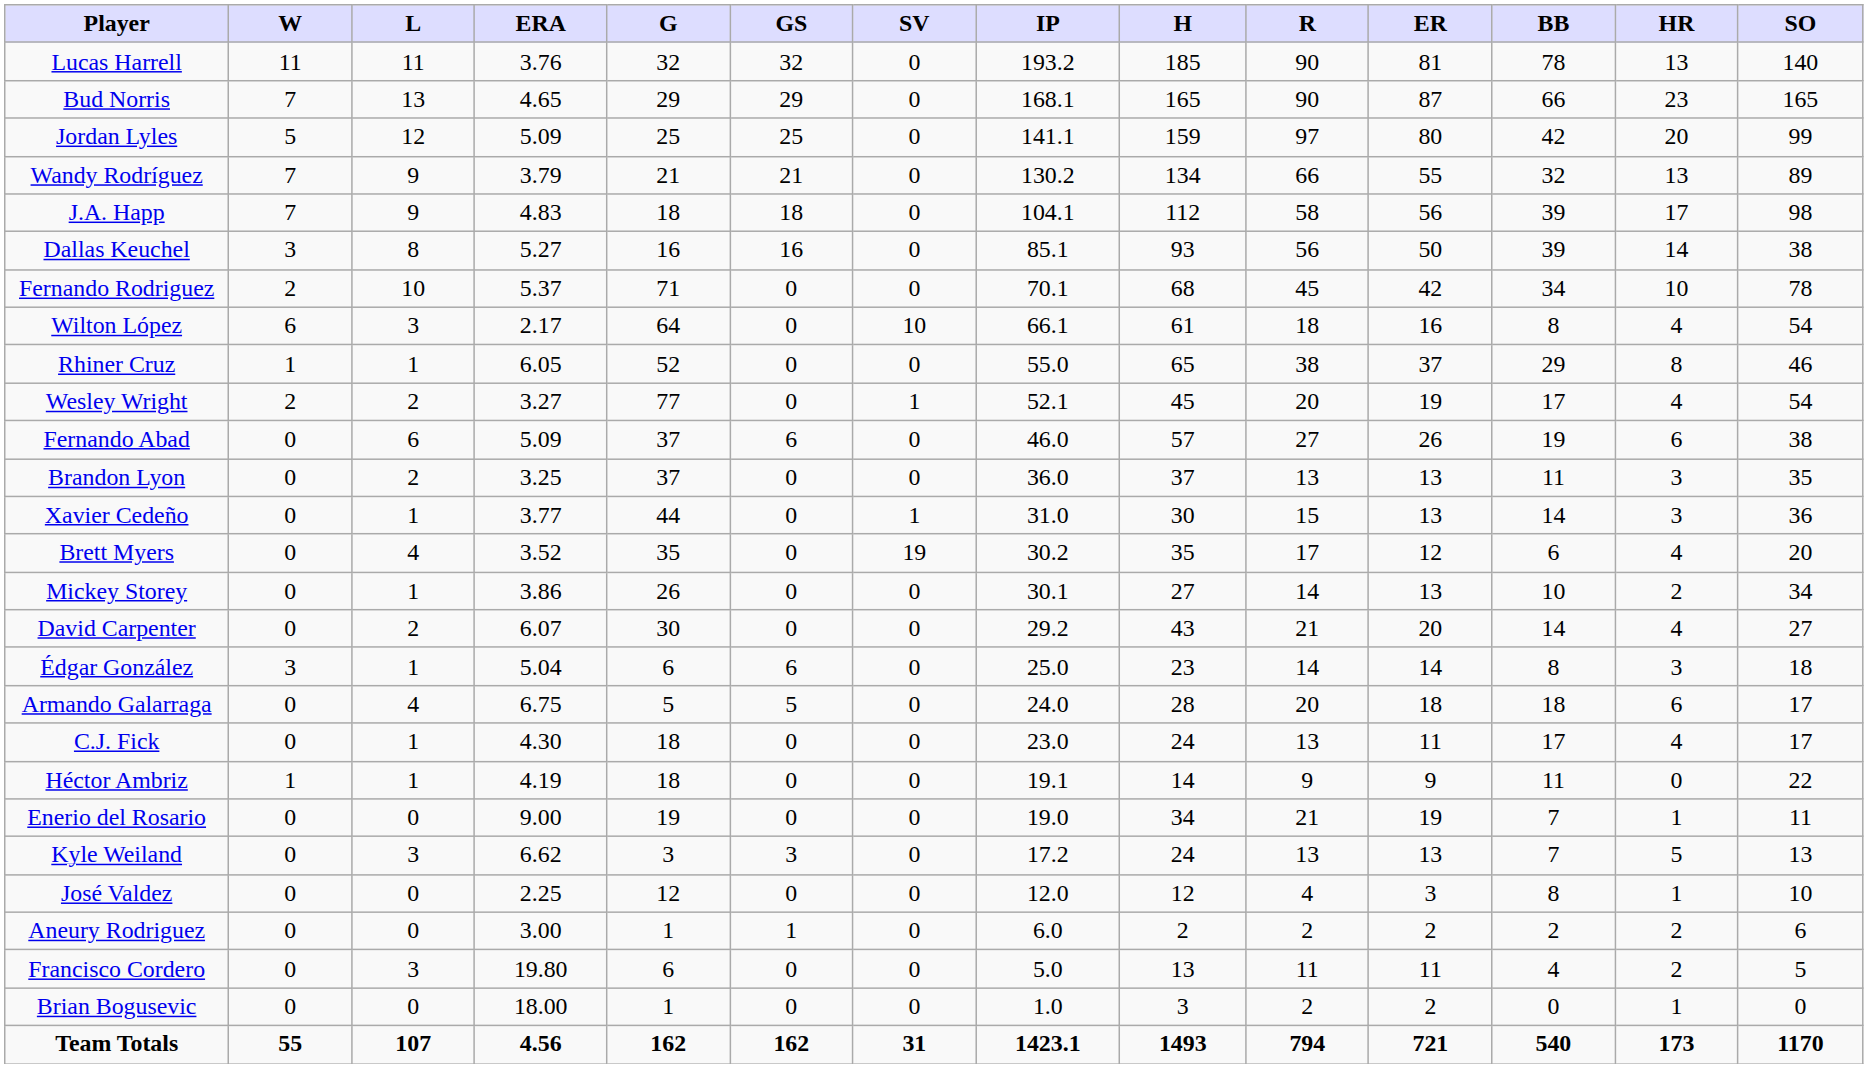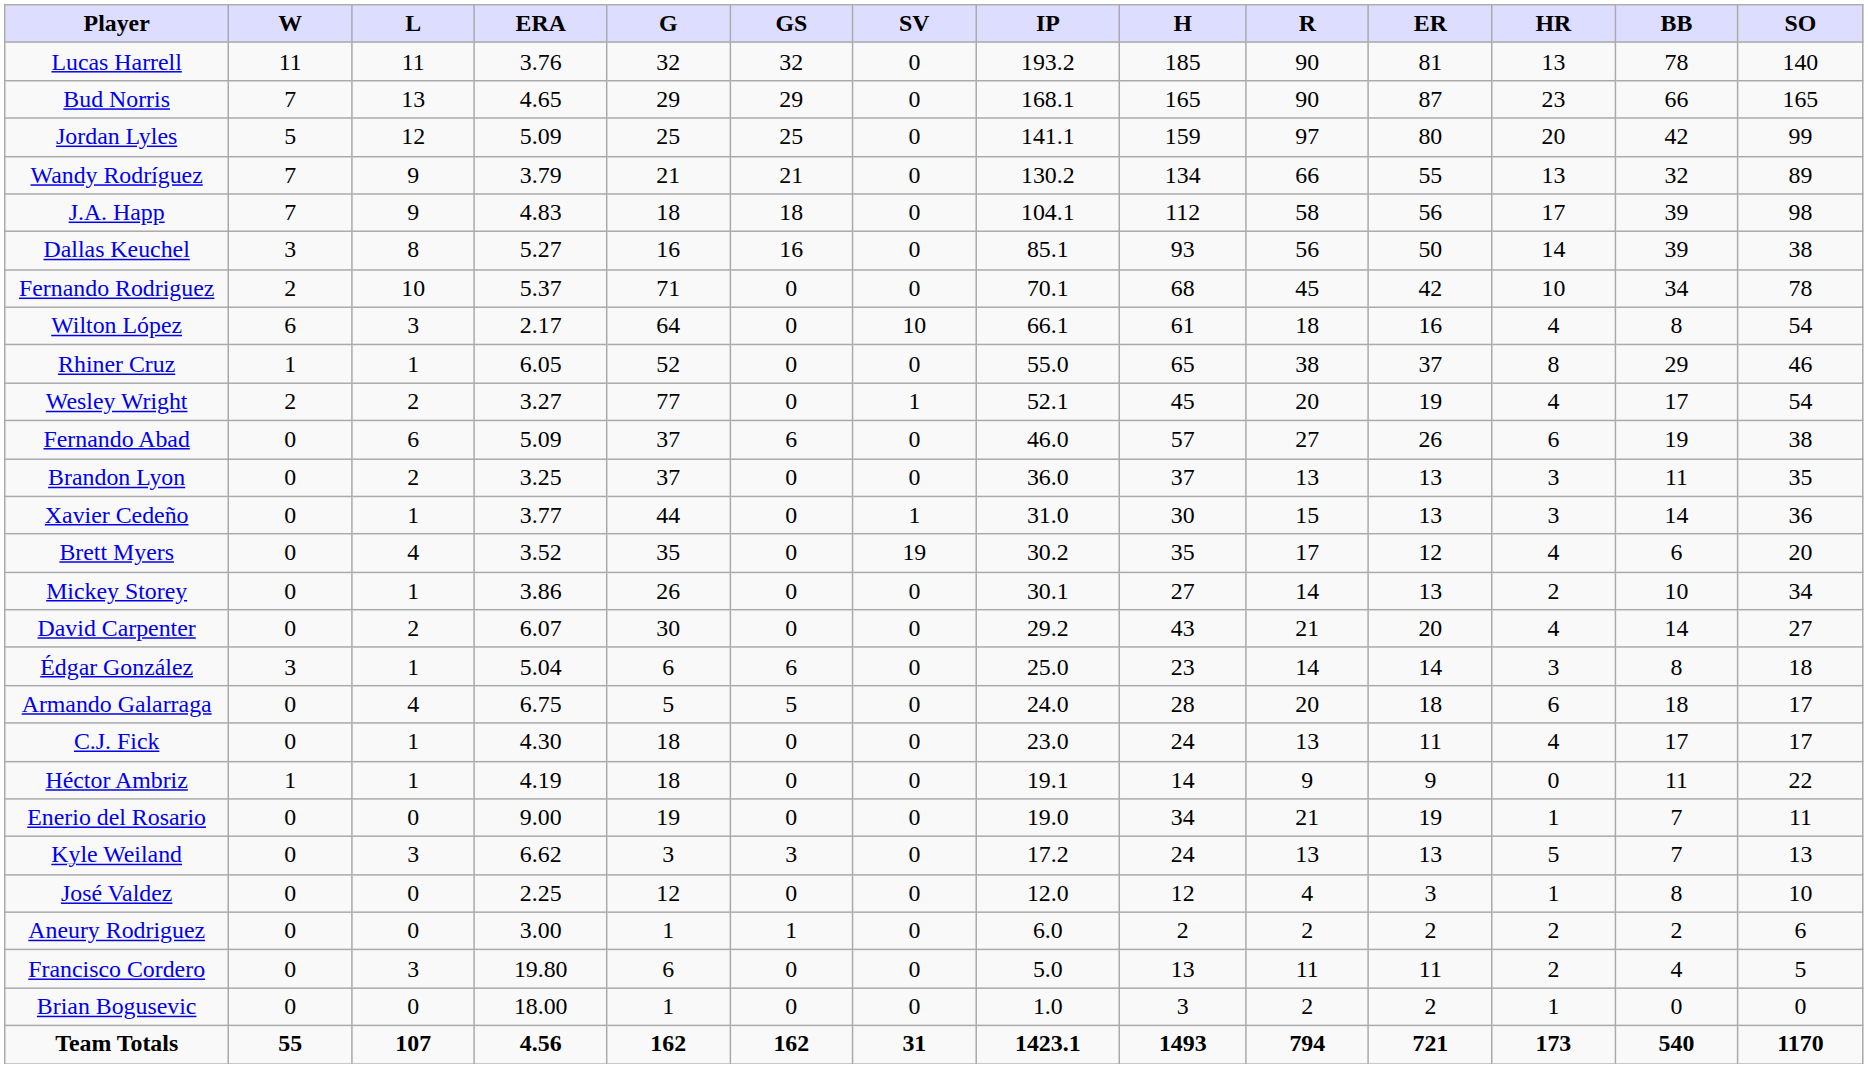 <table class="wikitable sortable">
 <tr>
 <th style="background:#ddf; width:5%;">Player</th>
 <th style="background:#ddf; width:3%;">W</th>
 <th style="background:#ddf; width:3%;">L</th>
 <th style="background:#ddf; width:3%;">ERA</th>
 <th style="background:#ddf; width:3%;">G</th>
 <th style="background:#ddf; width:3%;">GS</th>
 <th style="background:#ddf; width:3%;">SV</th>
 <th style="background:#ddf; width:3%;">IP</th>
 <th style="background:#ddf; width:3%;">H</th>
 <th style="background:#ddf; width:3%;">R</th>
 <th style="background:#ddf; width:3%;">ER</th>
+<th style="background:#ddf; width:3%;">HR</th>
 <th style="background:#ddf; width:3%;">BB</th>
-<th style="background:#ddf; width:3%;">HR</th>
 <th style="background:#ddf; width:3%;">SO</th>
 </tr>
 <tr align=center>
 <td><a href='#'>Lucas Harrell</a></td>
 <td>11</td>
 <td>11</td>
 <td>3.76</td>
 <td>32</td>
 <td>32</td>
 <td>0</td>
 <td>193.2</td>
 <td>185</td>
 <td>90</td>
 <td>81</td>
+<td>13</td>
 <td>78</td>
-<td>13</td>
 <td>140</td>
 </tr>
 <tr align=center>
 <td><a href='#'>Bud Norris</a></td>
 <td>7</td>
 <td>13</td>
 <td>4.65</td>
 <td>29</td>
 <td>29</td>
 <td>0</td>
 <td>168.1</td>
 <td>165</td>
 <td>90</td>
 <td>87</td>
+<td>23</td>
 <td>66</td>
-<td>23</td>
 <td>165</td>
 </tr>
 <tr align=center>
 <td><a href='#'>Jordan Lyles</a></td>
 <td>5</td>
 <td>12</td>
 <td>5.09</td>
 <td>25</td>
 <td>25</td>
 <td>0</td>
 <td>141.1</td>
 <td>159</td>
 <td>97</td>
 <td>80</td>
+<td>20</td>
 <td>42</td>
-<td>20</td>
 <td>99</td>
 </tr>
 <tr align=center>
 <td><a href='#'>Wandy Rodríguez</a></td>
 <td>7</td>
 <td>9</td>
 <td>3.79</td>
 <td>21</td>
 <td>21</td>
 <td>0</td>
 <td>130.2</td>
 <td>134</td>
 <td>66</td>
 <td>55</td>
+<td>13</td>
 <td>32</td>
-<td>13</td>
 <td>89</td>
 </tr>
 <tr align=center>
 <td><a href='#'>J.A. Happ</a></td>
 <td>7</td>
 <td>9</td>
 <td>4.83</td>
 <td>18</td>
 <td>18</td>
 <td>0</td>
 <td>104.1</td>
 <td>112</td>
 <td>58</td>
 <td>56</td>
+<td>17</td>
 <td>39</td>
-<td>17</td>
 <td>98</td>
 </tr>
 <tr align=center>
 <td><a href='#'>Dallas Keuchel</a></td>
 <td>3</td>
 <td>8</td>
 <td>5.27</td>
 <td>16</td>
 <td>16</td>
 <td>0</td>
 <td>85.1</td>
 <td>93</td>
 <td>56</td>
 <td>50</td>
+<td>14</td>
 <td>39</td>
-<td>14</td>
 <td>38</td>
 </tr>
 <tr align=center>
 <td><a href='#'>Fernando Rodriguez</a></td>
 <td>2</td>
 <td>10</td>
 <td>5.37</td>
 <td>71</td>
 <td>0</td>
 <td>0</td>
 <td>70.1</td>
 <td>68</td>
 <td>45</td>
 <td>42</td>
+<td>10</td>
 <td>34</td>
-<td>10</td>
 <td>78</td>
 </tr>
 <tr align=center>
 <td><a href='#'>Wilton López</a></td>
 <td>6</td>
 <td>3</td>
 <td>2.17</td>
 <td>64</td>
 <td>0</td>
 <td>10</td>
 <td>66.1</td>
 <td>61</td>
 <td>18</td>
 <td>16</td>
+<td>4</td>
 <td>8</td>
-<td>4</td>
 <td>54</td>
 </tr>
 <tr align=center>
 <td><a href='#'>Rhiner Cruz</a></td>
 <td>1</td>
 <td>1</td>
 <td>6.05</td>
 <td>52</td>
 <td>0</td>
 <td>0</td>
 <td>55.0</td>
 <td>65</td>
 <td>38</td>
 <td>37</td>
+<td>8</td>
 <td>29</td>
-<td>8</td>
 <td>46</td>
 </tr>
 <tr align=center>
 <td><a href='#'>Wesley Wright</a></td>
 <td>2</td>
 <td>2</td>
 <td>3.27</td>
 <td>77</td>
 <td>0</td>
 <td>1</td>
 <td>52.1</td>
 <td>45</td>
 <td>20</td>
 <td>19</td>
+<td>4</td>
 <td>17</td>
-<td>4</td>
 <td>54</td>
 </tr>
 <tr align=center>
 <td><a href='#'>Fernando Abad</a></td>
 <td>0</td>
 <td>6</td>
 <td>5.09</td>
 <td>37</td>
 <td>6</td>
 <td>0</td>
 <td>46.0</td>
 <td>57</td>
 <td>27</td>
 <td>26</td>
+<td>6</td>
 <td>19</td>
-<td>6</td>
 <td>38</td>
 </tr>
 <tr align=center>
 <td><a href='#'>Brandon Lyon</a></td>
 <td>0</td>
 <td>2</td>
 <td>3.25</td>
 <td>37</td>
 <td>0</td>
 <td>0</td>
 <td>36.0</td>
 <td>37</td>
 <td>13</td>
 <td>13</td>
+<td>3</td>
 <td>11</td>
-<td>3</td>
 <td>35</td>
 </tr>
 <tr align=center>
 <td><a href='#'>Xavier Cedeño</a></td>
 <td>0</td>
 <td>1</td>
 <td>3.77</td>
 <td>44</td>
 <td>0</td>
 <td>1</td>
 <td>31.0</td>
 <td>30</td>
 <td>15</td>
 <td>13</td>
+<td>3</td>
 <td>14</td>
-<td>3</td>
 <td>36</td>
 </tr>
 <tr align=center>
 <td><a href='#'>Brett Myers</a></td>
 <td>0</td>
 <td>4</td>
 <td>3.52</td>
 <td>35</td>
 <td>0</td>
 <td>19</td>
 <td>30.2</td>
 <td>35</td>
 <td>17</td>
 <td>12</td>
+<td>4</td>
 <td>6</td>
-<td>4</td>
 <td>20</td>
 </tr>
 <tr align=center>
 <td><a href='#'>Mickey Storey</a></td>
 <td>0</td>
 <td>1</td>
 <td>3.86</td>
 <td>26</td>
 <td>0</td>
 <td>0</td>
 <td>30.1</td>
 <td>27</td>
 <td>14</td>
 <td>13</td>
+<td>2</td>
 <td>10</td>
-<td>2</td>
 <td>34</td>
 </tr>
 <tr align=center>
 <td><a href='#'>David Carpenter</a></td>
 <td>0</td>
 <td>2</td>
 <td>6.07</td>
 <td>30</td>
 <td>0</td>
 <td>0</td>
 <td>29.2</td>
 <td>43</td>
 <td>21</td>
 <td>20</td>
+<td>4</td>
 <td>14</td>
-<td>4</td>
 <td>27</td>
 </tr>
 <tr align=center>
 <td><a href='#'>Édgar González</a></td>
 <td>3</td>
 <td>1</td>
 <td>5.04</td>
 <td>6</td>
 <td>6</td>
 <td>0</td>
 <td>25.0</td>
 <td>23</td>
 <td>14</td>
 <td>14</td>
+<td>3</td>
 <td>8</td>
-<td>3</td>
 <td>18</td>
 </tr>
 <tr align=center>
 <td><a href='#'>Armando Galarraga</a></td>
 <td>0</td>
 <td>4</td>
 <td>6.75</td>
 <td>5</td>
 <td>5</td>
 <td>0</td>
 <td>24.0</td>
 <td>28</td>
 <td>20</td>
 <td>18</td>
+<td>6</td>
 <td>18</td>
-<td>6</td>
 <td>17</td>
 </tr>
 <tr align=center>
 <td><a href='#'>C.J. Fick</a></td>
 <td>0</td>
 <td>1</td>
 <td>4.30</td>
 <td>18</td>
 <td>0</td>
 <td>0</td>
 <td>23.0</td>
 <td>24</td>
 <td>13</td>
 <td>11</td>
+<td>4</td>
 <td>17</td>
-<td>4</td>
 <td>17</td>
 </tr>
 <tr align=center>
 <td><a href='#'>Héctor Ambriz</a></td>
 <td>1</td>
 <td>1</td>
 <td>4.19</td>
 <td>18</td>
 <td>0</td>
 <td>0</td>
 <td>19.1</td>
 <td>14</td>
 <td>9</td>
 <td>9</td>
+<td>0</td>
 <td>11</td>
-<td>0</td>
 <td>22</td>
 </tr>
 <tr align=center>
 <td><a href='#'>Enerio del Rosario</a></td>
 <td>0</td>
 <td>0</td>
 <td>9.00</td>
 <td>19</td>
 <td>0</td>
 <td>0</td>
 <td>19.0</td>
 <td>34</td>
 <td>21</td>
 <td>19</td>
+<td>1</td>
 <td>7</td>
-<td>1</td>
 <td>11</td>
 </tr>
 <tr align=center>
 <td><a href='#'>Kyle Weiland</a></td>
 <td>0</td>
 <td>3</td>
 <td>6.62</td>
 <td>3</td>
 <td>3</td>
 <td>0</td>
 <td>17.2</td>
 <td>24</td>
 <td>13</td>
 <td>13</td>
+<td>5</td>
 <td>7</td>
-<td>5</td>
 <td>13</td>
 </tr>
 <tr align=center>
 <td><a href='#'>José Valdez</a></td>
 <td>0</td>
 <td>0</td>
 <td>2.25</td>
 <td>12</td>
 <td>0</td>
 <td>0</td>
 <td>12.0</td>
 <td>12</td>
 <td>4</td>
 <td>3</td>
+<td>1</td>
 <td>8</td>
-<td>1</td>
 <td>10</td>
 </tr>
 <tr align=center>
 <td><a href='#'>Aneury Rodriguez</a></td>
 <td>0</td>
 <td>0</td>
 <td>3.00</td>
 <td>1</td>
 <td>1</td>
 <td>0</td>
 <td>6.0</td>
 <td>2</td>
 <td>2</td>
 <td>2</td>
 <td>2</td>
 <td>2</td>
 <td>6</td>
 </tr>
 <tr align=center>
 <td><a href='#'>Francisco Cordero</a></td>
 <td>0</td>
 <td>3</td>
 <td>19.80</td>
 <td>6</td>
 <td>0</td>
 <td>0</td>
 <td>5.0</td>
 <td>13</td>
 <td>11</td>
 <td>11</td>
+<td>2</td>
 <td>4</td>
-<td>2</td>
 <td>5</td>
 </tr>
 <tr align=center>
 <td><a href='#'>Brian Bogusevic</a></td>
 <td>0</td>
 <td>0</td>
 <td>18.00</td>
 <td>1</td>
 <td>0</td>
 <td>0</td>
 <td>1.0</td>
 <td>3</td>
 <td>2</td>
 <td>2</td>
+<td>1</td>
 <td>0</td>
-<td>1</td>
 <td>0</td>
 </tr>
 <tr align=center>
 <td><strong>Team Totals</strong></td>
 <td><strong>55</strong></td>
 <td><strong>107</strong></td>
 <td><strong>4.56</strong></td>
 <td><strong>162</strong></td>
 <td><strong>162</strong></td>
 <td><strong>31</strong></td>
 <td><strong>1423.1</strong></td>
 <td><strong>1493</strong></td>
 <td><strong>794</strong></td>
 <td><strong>721</strong></td>
+<td><strong>173</strong></td>
 <td><strong>540</strong></td>
-<td><strong>173</strong></td>
 <td><strong>1170</strong></td>
 </tr>
 </table>
